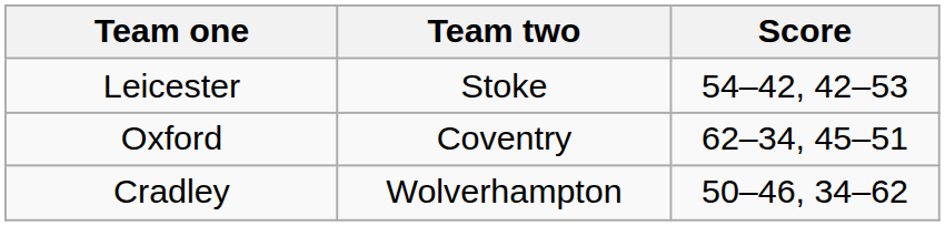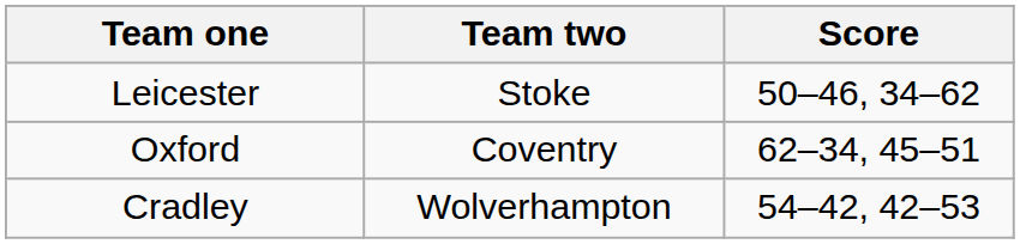 <table class="wikitable" style="text-align: center">
 <tr>
 <th width=150>Team one</th>
 <th width=150>Team two</th>
 <th width=120>Score</th>
 </tr>
 <tr>
 <td>Leicester</td>
 <td>Stoke</td>
-<td>54–42, 42–53</td>
+<td>50–46, 34–62</td>
 </tr>
 <tr>
 <td>Oxford</td>
 <td>Coventry</td>
 <td>62–34, 45–51</td>
 </tr>
 <tr>
 <td>Cradley</td>
 <td>Wolverhampton</td>
-<td>50–46, 34–62</td>
+<td>54–42, 42–53</td>
 </tr>
 </table>
